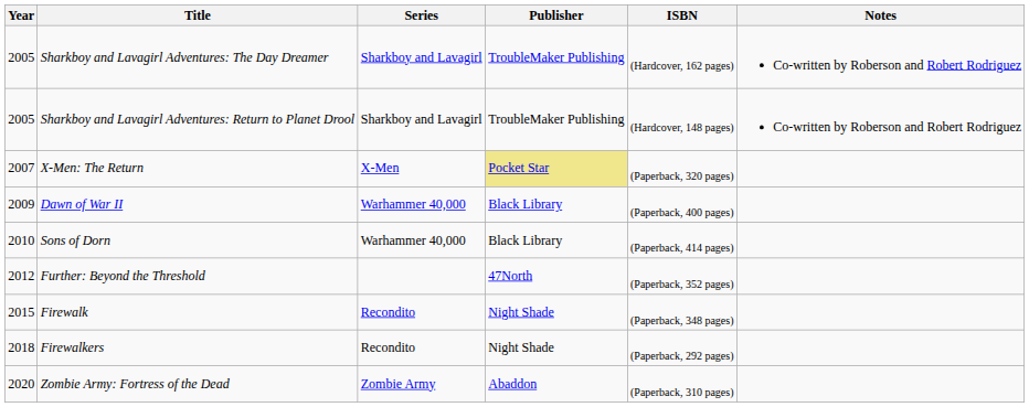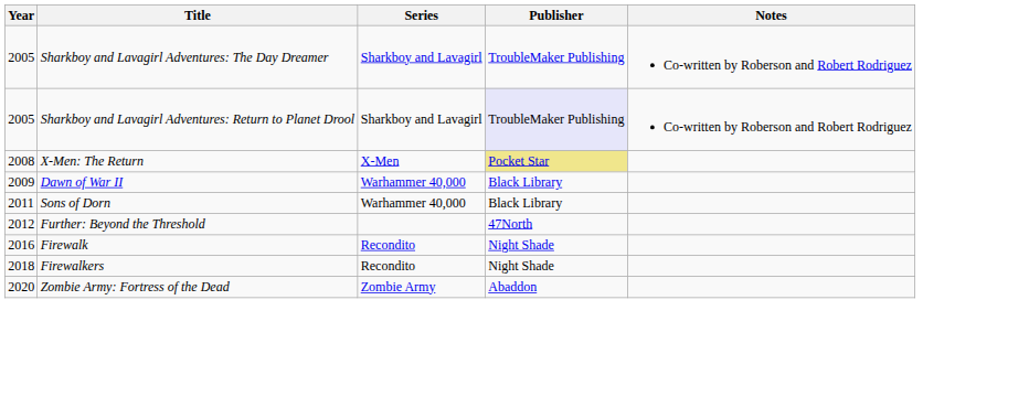 <table class="wikitable sortable">
 <tr>
 <th>Year</th>
 <th>Title</th>
 <th>Series</th>
 <th>Publisher</th>
-<th>ISBN</th>
 <th>Notes</th>
 </tr>
 <tr>
 <td>2005</td>
 <td><em>Sharkboy and Lavagirl Adventures: The Day Dreamer</em></td>
 <td><a href='#'>Sharkboy and Lavagirl</a></td>
 <td><a href='#'>TroubleMaker Publishing</a></td>
-<td><br><small>(Hardcover, 162 pages)</small></td>
 <td><br><ul><li>Co-written by Roberson and <a href='#'>Robert Rodriguez</a></li></ul></td>
 </tr>
 <tr>
 <td>2005</td>
 <td><em>Sharkboy and Lavagirl Adventures: Return to Planet Drool</em></td>
 <td>Sharkboy and Lavagirl</td>
-<td>TroubleMaker Publishing</td>
-<td><br><small>(Hardcover, 148 pages)</small></td>
+<td style="background: lavender;">TroubleMaker Publishing</td>
 <td><br><ul><li>Co-written by Roberson and Robert Rodriguez</li></ul></td>
 </tr>
 <tr>
-<td>2007</td>
+<td>2008</td>
 <td><em>X-Men: The Return</em></td>
 <td><a href='#'>X-Men</a></td>
 <td style="background: khaki;"><a href='#'>Pocket Star</a></td>
-<td><br><small>(Paperback, 320 pages)</small></td>
 <td></td>
 </tr>
 <tr>
 <td>2009</td>
 <td><em><a href='#'>Dawn of War II</a></em></td>
 <td><a href='#'>Warhammer 40,000</a></td>
 <td><a href='#'>Black Library</a></td>
-<td><br><small>(Paperback, 400 pages)</small></td>
 <td></td>
 </tr>
 <tr>
-<td>2010</td>
+<td>2011</td>
 <td><em>Sons of Dorn</em></td>
 <td>Warhammer 40,000</td>
 <td>Black Library</td>
-<td><br><small>(Paperback, 414 pages)</small></td>
 <td></td>
 </tr>
 <tr>
 <td>2012</td>
 <td><em>Further: Beyond the Threshold</em></td>
 <td></td>
 <td><a href='#'>47North</a></td>
-<td><br><small>(Paperback, 352 pages)</small></td>
 <td></td>
 </tr>
 <tr>
-<td>2015</td>
+<td>2016</td>
 <td><em>Firewalk</em></td>
 <td><a href='#'>Recondito</a></td>
 <td><a href='#'>Night Shade</a></td>
-<td><br><small>(Paperback, 348 pages)</small></td>
 <td></td>
 </tr>
 <tr>
 <td>2018</td>
 <td><em>Firewalkers</em></td>
 <td>Recondito</td>
 <td>Night Shade</td>
-<td><br><small>(Paperback, 292 pages)</small></td>
 <td></td>
 </tr>
 <tr>
 <td>2020</td>
 <td><em>Zombie Army: Fortress of the Dead</em></td>
 <td><a href='#'>Zombie Army</a></td>
 <td><a href='#'>Abaddon</a></td>
-<td><br><small>(Paperback, 310 pages)</small></td>
 <td></td>
 </tr>
 </table>
